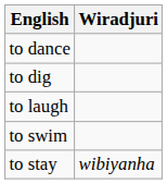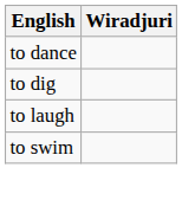 <table class="wikitable">
 <tr>
 <th>English</th>
 <th>Wiradjuri</th>
 </tr>
 <tr>
 <td>to dance</td>
 <td></td>
 </tr>
 <tr>
 <td>to dig</td>
 <td></td>
 </tr>
 <tr>
 <td>to laugh</td>
 <td></td>
 </tr>
 <tr>
 <td>to swim</td>
 <td></td>
 </tr>
-<tr>
-<td>to stay</td>
-<td><em>wibiyanha</em></td>
-</tr>
 </table>
